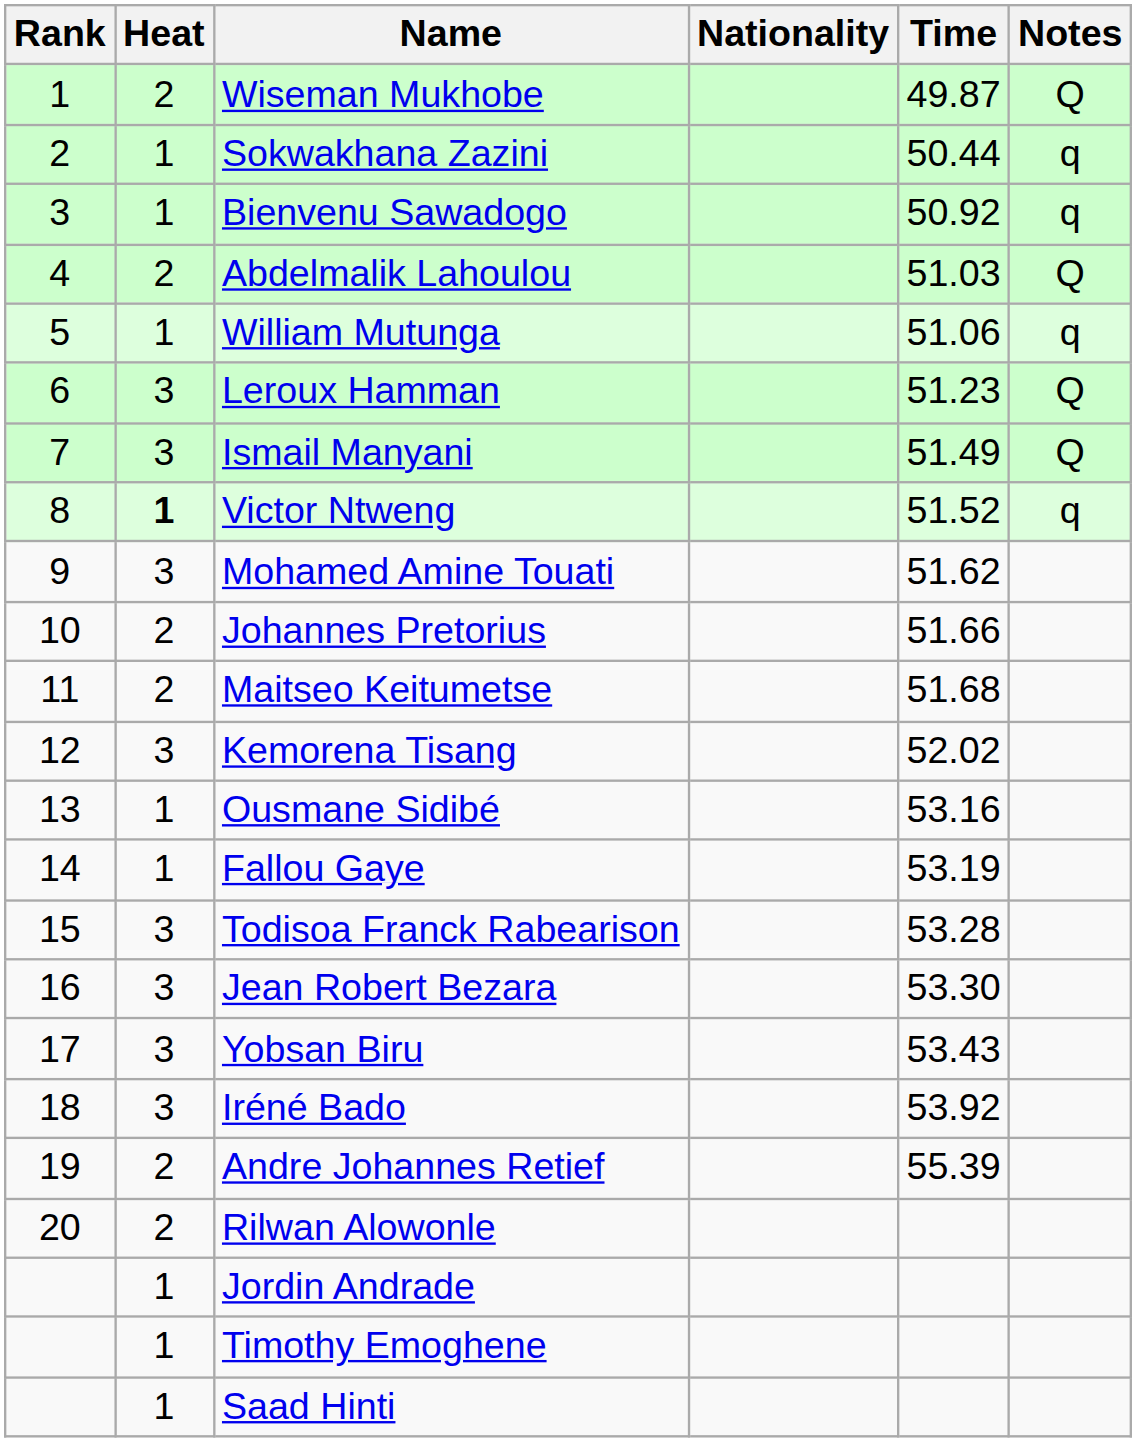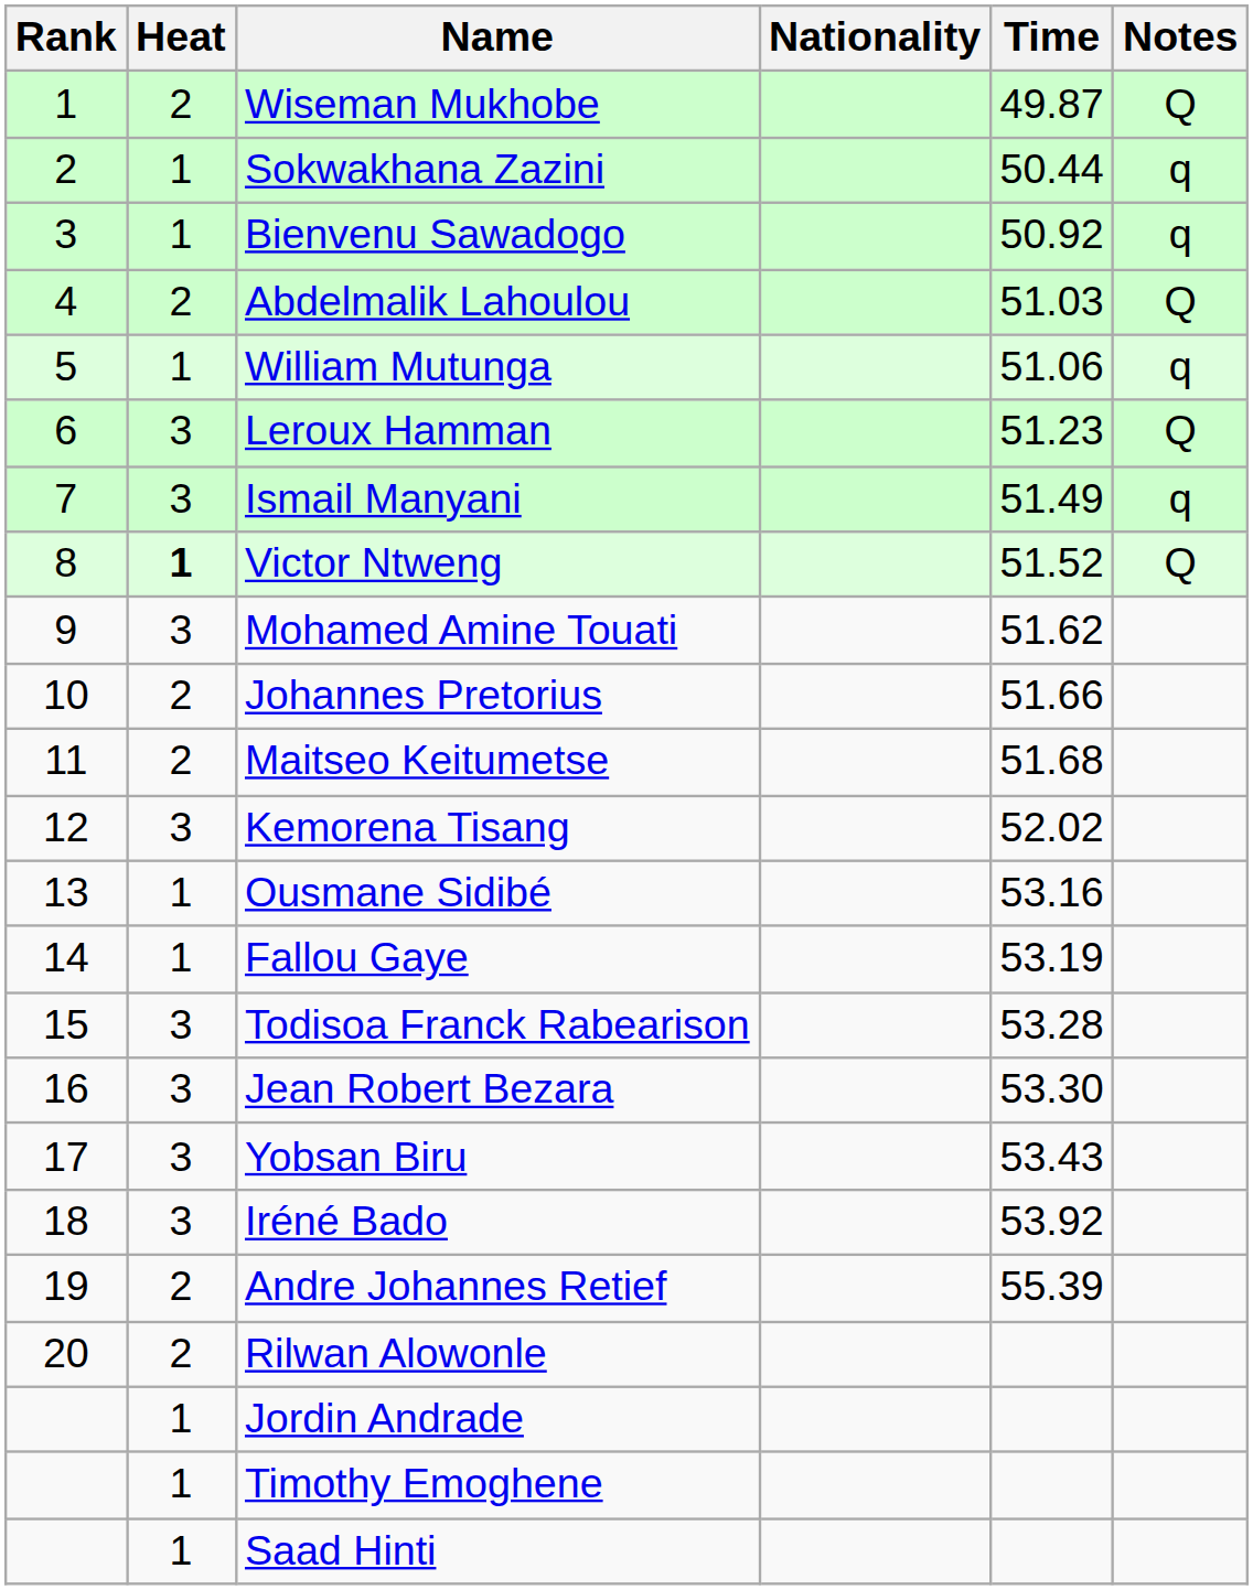 <table class="wikitable sortable" style="text-align:center">
 <tr>
 <th>Rank</th>
 <th>Heat</th>
 <th>Name</th>
 <th>Nationality</th>
 <th>Time</th>
 <th>Notes</th>
 </tr>
 <tr bgcolor=ccffcc>
 <td>1</td>
 <td>2</td>
 <td align=left><a href='#'>Wiseman Mukhobe</a></td>
 <td align=left></td>
 <td>49.87</td>
 <td>Q</td>
 </tr>
 <tr bgcolor=ccffcc>
 <td>2</td>
 <td>1</td>
 <td align=left><a href='#'>Sokwakhana Zazini</a></td>
 <td align=left></td>
 <td>50.44</td>
 <td>q</td>
 </tr>
 <tr bgcolor=ccffcc>
 <td>3</td>
 <td>1</td>
 <td align=left><a href='#'>Bienvenu Sawadogo</a></td>
 <td align=left></td>
 <td>50.92</td>
 <td>q</td>
 </tr>
 <tr bgcolor=ccffcc>
 <td>4</td>
 <td>2</td>
 <td align=left><a href='#'>Abdelmalik Lahoulou</a></td>
 <td align=left></td>
 <td>51.03</td>
 <td>Q</td>
 </tr>
 <tr bgcolor=ddffdd>
 <td>5</td>
 <td>1</td>
 <td align=left><a href='#'>William Mutunga</a></td>
 <td align=left></td>
 <td>51.06</td>
 <td>q</td>
 </tr>
 <tr bgcolor=ccffcc>
 <td>6</td>
 <td>3</td>
 <td align=left><a href='#'>Leroux Hamman</a></td>
 <td align=left></td>
 <td>51.23</td>
 <td>Q</td>
 </tr>
 <tr bgcolor=ccffcc>
 <td>7</td>
 <td>3</td>
 <td align=left><a href='#'>Ismail Manyani</a></td>
 <td align=left></td>
 <td>51.49</td>
-<td>Q</td>
+<td>q</td>
 </tr>
 <tr bgcolor=ddffdd>
 <td>8</td>
 <td><strong>1</strong></td>
 <td align=left><a href='#'>Victor Ntweng</a></td>
 <td align=left></td>
 <td>51.52</td>
-<td>q</td>
+<td>Q</td>
 </tr>
 <tr>
 <td>9</td>
 <td>3</td>
 <td align=left><a href='#'>Mohamed Amine Touati</a></td>
 <td align=left></td>
 <td>51.62</td>
 <td></td>
 </tr>
 <tr>
 <td>10</td>
 <td>2</td>
 <td align=left><a href='#'>Johannes Pretorius</a></td>
 <td align=left></td>
 <td>51.66</td>
 <td></td>
 </tr>
 <tr>
 <td>11</td>
 <td>2</td>
 <td align=left><a href='#'>Maitseo Keitumetse</a></td>
 <td align=left></td>
 <td>51.68</td>
 <td></td>
 </tr>
 <tr>
 <td>12</td>
 <td>3</td>
 <td align=left><a href='#'>Kemorena Tisang</a></td>
 <td align=left></td>
 <td>52.02</td>
 <td></td>
 </tr>
 <tr>
 <td>13</td>
 <td>1</td>
 <td align=left><a href='#'>Ousmane Sidibé</a></td>
 <td align=left></td>
 <td>53.16</td>
 <td></td>
 </tr>
 <tr>
 <td>14</td>
 <td>1</td>
 <td align=left><a href='#'>Fallou Gaye</a></td>
 <td align=left></td>
 <td>53.19</td>
 <td></td>
 </tr>
 <tr>
 <td>15</td>
 <td>3</td>
 <td align=left><a href='#'>Todisoa Franck Rabearison</a></td>
 <td align=left></td>
 <td>53.28</td>
 <td></td>
 </tr>
 <tr>
 <td>16</td>
 <td>3</td>
 <td align=left><a href='#'>Jean Robert Bezara</a></td>
 <td align=left></td>
 <td>53.30</td>
 <td></td>
 </tr>
 <tr>
 <td>17</td>
 <td>3</td>
 <td align=left><a href='#'>Yobsan Biru</a></td>
 <td align=left></td>
 <td>53.43</td>
 <td></td>
 </tr>
 <tr>
 <td>18</td>
 <td>3</td>
 <td align=left><a href='#'>Iréné Bado</a></td>
 <td align=left></td>
 <td>53.92</td>
 <td></td>
 </tr>
 <tr>
 <td>19</td>
 <td>2</td>
 <td align=left><a href='#'>Andre Johannes Retief</a></td>
 <td align=left></td>
 <td>55.39</td>
 <td></td>
 </tr>
 <tr>
 <td>20</td>
 <td>2</td>
 <td align=left><a href='#'>Rilwan Alowonle</a></td>
 <td align=left></td>
 <td></td>
 <td></td>
 </tr>
 <tr>
 <td></td>
 <td>1</td>
 <td align=left><a href='#'>Jordin Andrade</a></td>
 <td align=left></td>
 <td></td>
 <td></td>
 </tr>
 <tr>
 <td></td>
 <td>1</td>
 <td align=left><a href='#'>Timothy Emoghene</a></td>
 <td align=left></td>
 <td></td>
 <td></td>
 </tr>
 <tr>
 <td></td>
 <td>1</td>
 <td align=left><a href='#'>Saad Hinti</a></td>
 <td align=left></td>
 <td></td>
 <td></td>
 </tr>
 </table>
